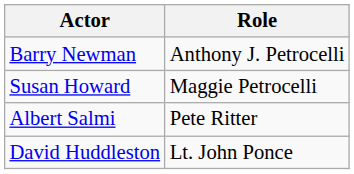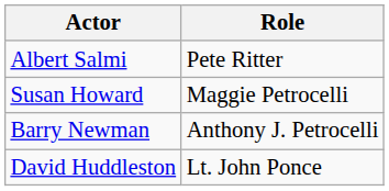 <table class="wikitable">
 <tr>
 <th>Actor</th>
 <th>Role</th>
 </tr>
 <tr>
-<td><a href='#'>Barry Newman</a></td>
-<td>Anthony J. Petrocelli</td>
+<td><a href='#'>Albert Salmi</a></td>
+<td>Pete Ritter</td>
 </tr>
 <tr>
 <td><a href='#'>Susan Howard</a></td>
 <td>Maggie Petrocelli</td>
 </tr>
 <tr>
-<td><a href='#'>Albert Salmi</a></td>
-<td>Pete Ritter</td>
+<td><a href='#'>Barry Newman</a></td>
+<td>Anthony J. Petrocelli</td>
 </tr>
 <tr>
 <td><a href='#'>David Huddleston</a></td>
 <td>Lt. John Ponce</td>
 </tr>
 </table>
